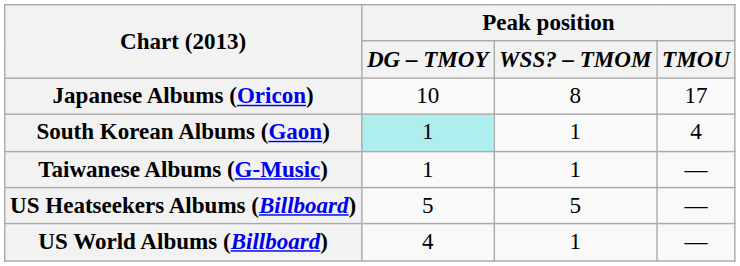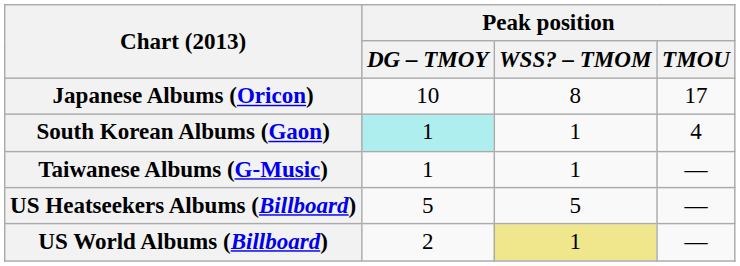 <table class="wikitable sortable plainrowheaders" style="text-align:center">
 <tr>
 <th scope="col" rowspan="2">Chart (2013)</th>
 <th scope="col" colspan="3">Peak position</th>
 </tr>
 <tr>
 <th><em>DG – TMOY</em></th>
 <th><em>WSS? – TMOM</em></th>
 <th><em>TMOU</em></th>
 </tr>
 <tr>
 <th scope="row">Japanese Albums (<a href='#'>Oricon</a>)</th>
 <td>10</td>
 <td>8</td>
 <td>17</td>
 </tr>
 <tr>
 <th scope="row">South Korean Albums (<a href='#'>Gaon</a>)</th>
 <td style="background: paleturquoise;">1</td>
 <td>1</td>
 <td>4</td>
 </tr>
 <tr>
 <th scope="row">Taiwanese Albums (<a href='#'>G-Music</a>)</th>
 <td>1</td>
 <td>1</td>
 <td>—</td>
 </tr>
 <tr>
 <th scope="row">US Heatseekers Albums (<em><a href='#'>Billboard</a></em>)</th>
 <td>5</td>
 <td>5</td>
 <td>—</td>
 </tr>
 <tr>
 <th scope="row">US World Albums (<em><a href='#'>Billboard</a></em>)</th>
-<td>4</td>
-<td>1</td>
+<td>2</td>
+<td style="background: khaki;">1</td>
 <td>—</td>
 </tr>
 </table>
